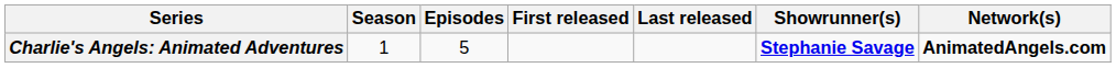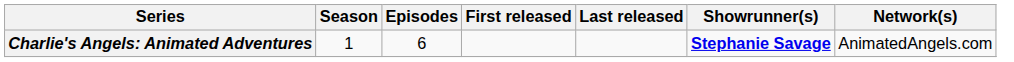 <table class="wikitable plainrowheaders"  style="text-align:center">
 <tr>
 <th scope="col">Series</th>
 <th scope="col">Season</th>
 <th scope="col">Episodes</th>
 <th scope="col">First released</th>
 <th scope="col">Last released</th>
 <th scope="col">Showrunner(s)</th>
 <th scope="col">Network(s)</th>
 </tr>
 <tr>
 <th scope="row"><em>Charlie's Angels: Animated Adventures</em></th>
 <td>1</td>
-<td>5</td>
+<td>6</td>
 <td></td>
 <td></td>
 <td><strong><a href='#'>Stephanie Savage</a></strong></td>
-<td><strong>AnimatedAngels.com</strong></td>
+<td>AnimatedAngels.com</td>
 </tr>
 <tr>
 </tr>
 </table>
